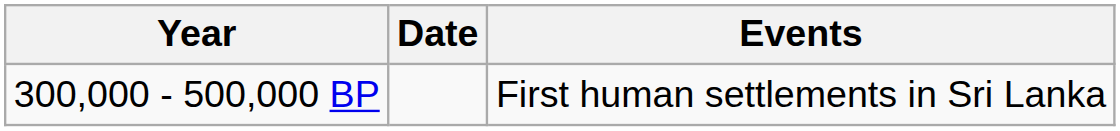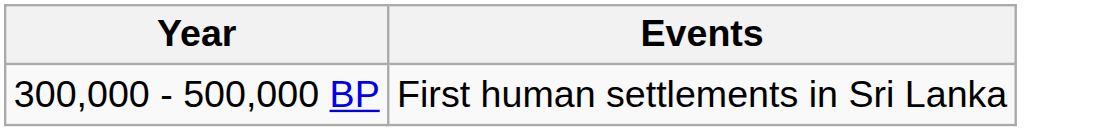 <table class="wikitable">
 <tr>
 <th>Year</th>
-<th>Date</th>
 <th>Events</th>
 </tr>
 <tr>
 <td>300,000 - 500,000 <a href='#'>BP</a></td>
-<td></td>
 <td>First human settlements in Sri Lanka</td>
 </tr>
 </table>
